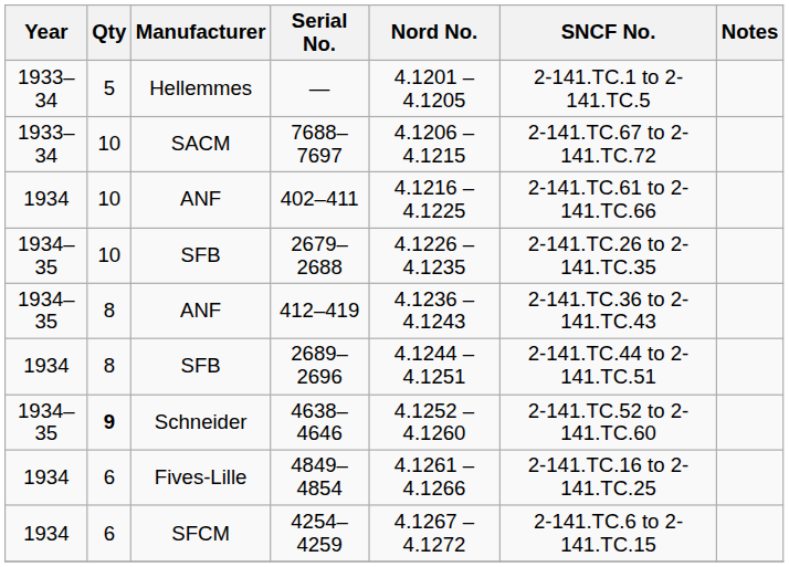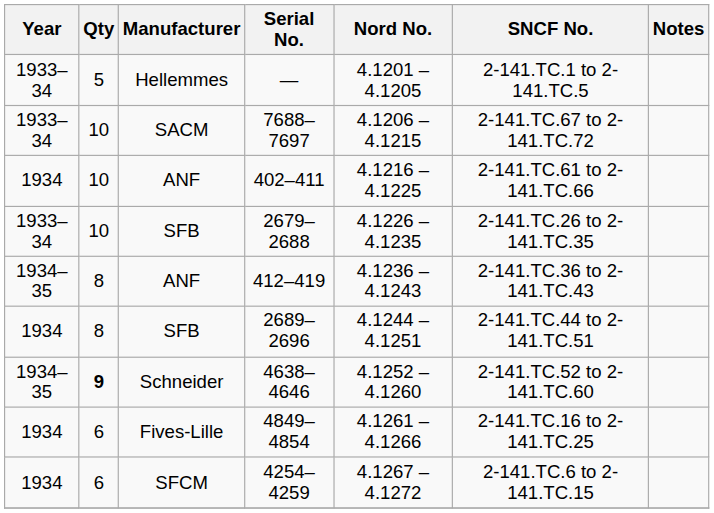 <table class=wikitable style=text-align:center>
 <tr>
 <th>Year</th>
 <th>Qty</th>
 <th>Manufacturer</th>
 <th>Serial No.</th>
 <th>Nord No.</th>
 <th>SNCF No.</th>
 <th>Notes</th>
 </tr>
 <tr>
 <td>1933–34</td>
 <td>5</td>
 <td>Hellemmes</td>
 <td>—</td>
 <td>4.1201 – 4.1205</td>
 <td>2-141.TC.1 to 2-141.TC.5</td>
 <td></td>
 </tr>
 <tr>
 <td>1933–34</td>
 <td>10</td>
 <td>SACM</td>
 <td>7688–7697</td>
 <td>4.1206 – 4.1215</td>
 <td>2-141.TC.67 to 2-141.TC.72</td>
 <td></td>
 </tr>
 <tr>
 <td>1934</td>
 <td>10</td>
 <td>ANF</td>
 <td>402–411</td>
 <td>4.1216 – 4.1225</td>
 <td>2-141.TC.61 to 2-141.TC.66</td>
 <td></td>
 </tr>
 <tr>
-<td>1934–35</td>
+<td>1933–34</td>
 <td>10</td>
 <td>SFB</td>
 <td>2679–2688</td>
 <td>4.1226 – 4.1235</td>
 <td>2-141.TC.26 to 2-141.TC.35</td>
 <td></td>
 </tr>
 <tr>
 <td>1934–35</td>
 <td>8</td>
 <td>ANF</td>
 <td>412–419</td>
 <td>4.1236 – 4.1243</td>
 <td>2-141.TC.36 to 2-141.TC.43</td>
 <td></td>
 </tr>
 <tr>
 <td>1934</td>
 <td>8</td>
 <td>SFB</td>
 <td>2689–2696</td>
 <td>4.1244 – 4.1251</td>
 <td>2-141.TC.44 to 2-141.TC.51</td>
 <td></td>
 </tr>
 <tr>
 <td>1934–35</td>
 <td><strong>9</strong></td>
 <td>Schneider</td>
 <td>4638–4646</td>
 <td>4.1252 – 4.1260</td>
 <td>2-141.TC.52 to 2-141.TC.60</td>
 <td></td>
 </tr>
 <tr>
 <td>1934</td>
 <td>6</td>
 <td>Fives-Lille</td>
 <td>4849–4854</td>
 <td>4.1261 – 4.1266</td>
 <td>2-141.TC.16 to 2-141.TC.25</td>
 <td></td>
 </tr>
 <tr>
 <td>1934</td>
 <td>6</td>
 <td>SFCM</td>
 <td>4254–4259</td>
 <td>4.1267 – 4.1272</td>
 <td>2-141.TC.6 to 2-141.TC.15</td>
 <td></td>
 </tr>
 <tr>
 </tr>
 </table>
